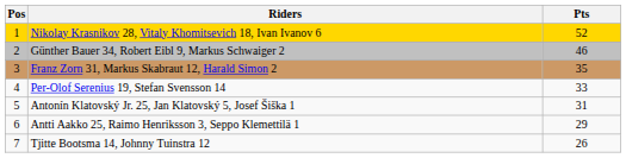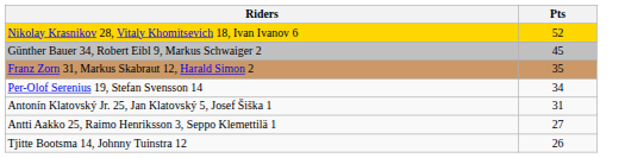 <table class="wikitable" style="font-size: 100%">
 <tr>
-<th width=20>Pos</th>
 <th width=700>Riders</th>
 <th width=100>Pts</th>
 </tr>
 <tr align=center style="background-color: gold;">
-<td>1</td>
 <td align="left"> <a href='#'>Nikolay Krasnikov</a> 28, <a href='#'>Vitaly Khomitsevich</a> 18, Ivan Ivanov 6</td>
 <td>52</td>
 </tr>
 <tr align=center style="background-color: silver;">
-<td>2</td>
 <td align="left"> Günther Bauer 34, Robert Eibl 9, Markus Schwaiger 2</td>
-<td>46</td>
+<td>45</td>
 </tr>
 <tr align=center style="background-color: #cc9966;">
-<td>3</td>
 <td align="left"> <a href='#'>Franz Zorn</a> 31, Markus Skabraut 12, <a href='#'>Harald Simon</a> 2</td>
 <td>35</td>
 </tr>
 <tr align=center>
-<td>4</td>
 <td align="left"> <a href='#'>Per-Olof Serenius</a> 19, Stefan Svensson 14</td>
-<td>33</td>
+<td>34</td>
 </tr>
 <tr align=center>
-<td>5</td>
 <td align="left"> Antonín Klatovský Jr. 25, Jan Klatovský 5, Josef Šiška 1</td>
 <td>31</td>
 </tr>
 <tr align=center>
-<td>6</td>
 <td align="left"> Antti Aakko 25, Raimo Henriksson 3, Seppo Klemettilä 1</td>
-<td>29</td>
+<td>27</td>
 </tr>
 <tr align=center>
-<td>7</td>
 <td align="left"> Tjitte Bootsma 14, Johnny Tuinstra 12</td>
 <td>26</td>
 </tr>
 </table>
